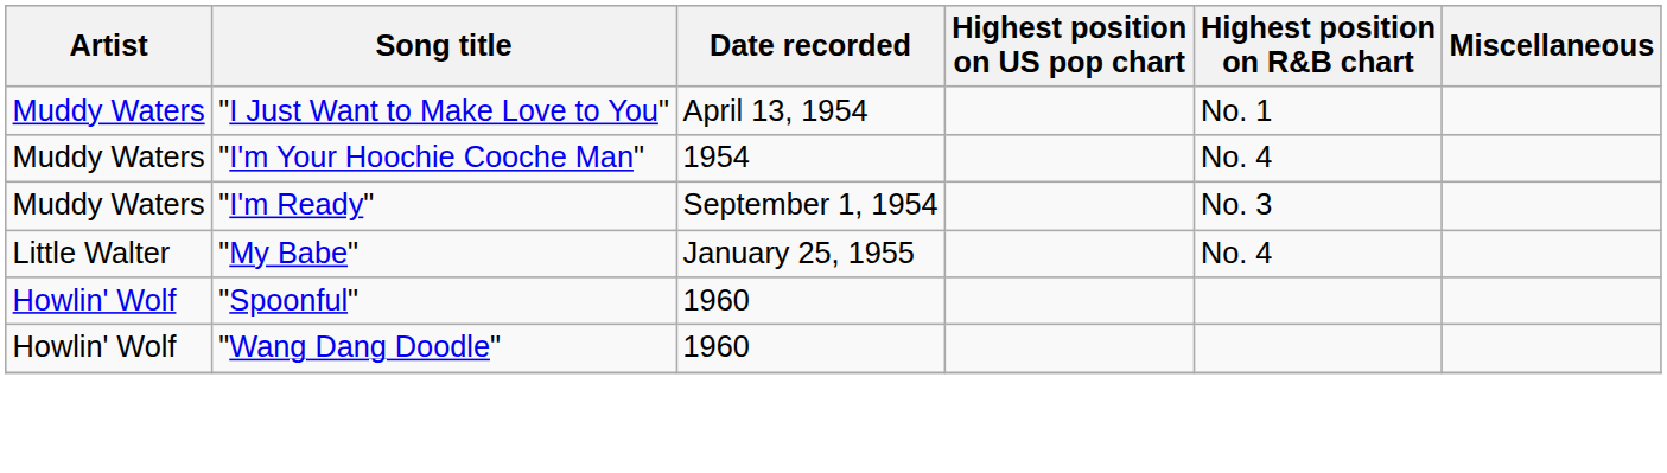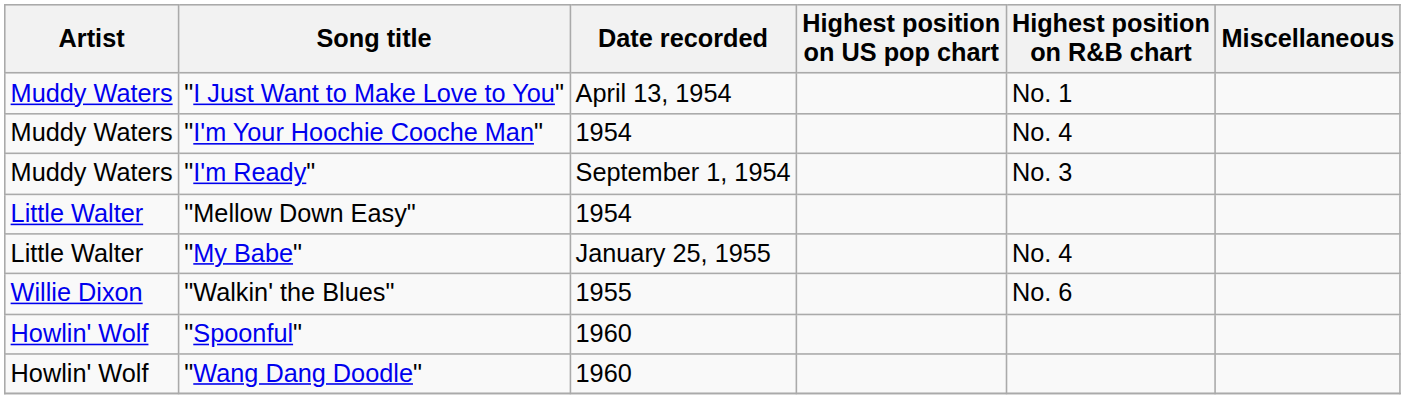 <table class="wikitable sortable">
 <tr>
 <th>Artist</th>
 <th>Song title</th>
 <th>Date recorded</th>
 <th>Highest position<br> on US pop chart</th>
 <th>Highest position<br> on R&B chart</th>
 <th>Miscellaneous</th>
 </tr>
 <tr>
 <td><a href='#'>Muddy Waters</a></td>
 <td>"<a href='#'>I Just Want to Make Love to You</a>"</td>
 <td>April 13, 1954</td>
 <td></td>
 <td>No. 1</td>
 <td></td>
 </tr>
 <tr>
 <td>Muddy Waters</td>
 <td>"<a href='#'>I'm Your Hoochie Cooche Man</a>"</td>
 <td>1954</td>
 <td></td>
 <td>No. 4</td>
 <td></td>
 </tr>
 <tr>
 <td>Muddy Waters</td>
 <td>"<a href='#'>I'm Ready</a>"</td>
 <td>September 1, 1954</td>
 <td></td>
 <td>No. 3</td>
 <td></td>
 </tr>
 <tr>
+<td><a href='#'>Little Walter</a></td>
+<td>"Mellow Down Easy"</td>
+<td>1954</td>
+<td></td>
+<td></td>
+<td></td>
+</tr>
+<tr>
 <td>Little Walter</td>
 <td>"<a href='#'>My Babe</a>"</td>
 <td>January 25, 1955</td>
 <td></td>
 <td>No. 4</td>
+<td></td>
+</tr>
+<tr>
+<td><a href='#'>Willie Dixon</a></td>
+<td>"Walkin' the Blues"</td>
+<td>1955</td>
+<td></td>
+<td>No. 6</td>
 <td></td>
 </tr>
 <tr>
 <td><a href='#'>Howlin' Wolf</a></td>
 <td>"<a href='#'>Spoonful</a>"</td>
 <td>1960</td>
 <td></td>
 <td></td>
 <td></td>
 </tr>
 <tr>
 <td>Howlin' Wolf</td>
 <td>"<a href='#'>Wang Dang Doodle</a>"</td>
 <td>1960</td>
 <td></td>
 <td></td>
 <td></td>
 </tr>
 <tr>
 </tr>
 </table>
